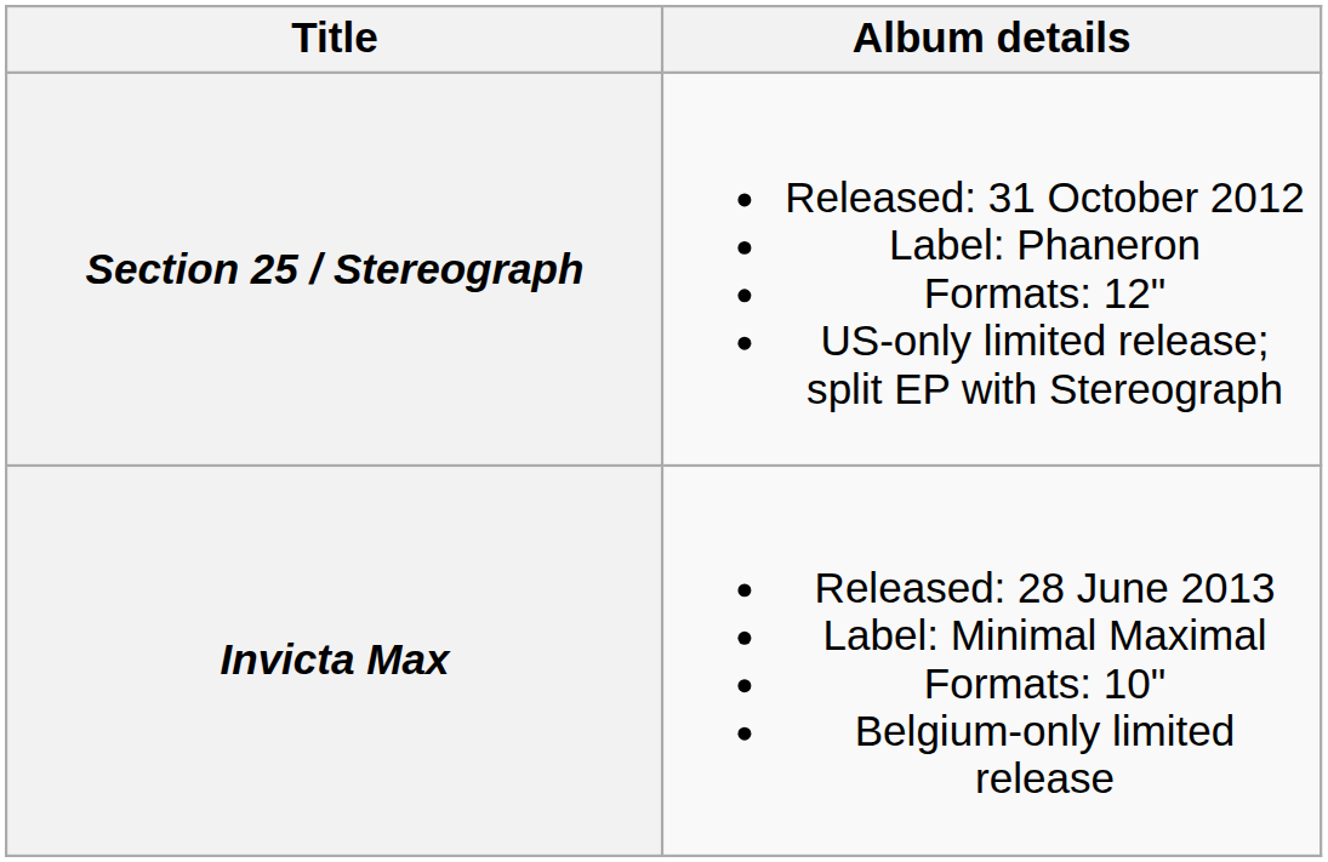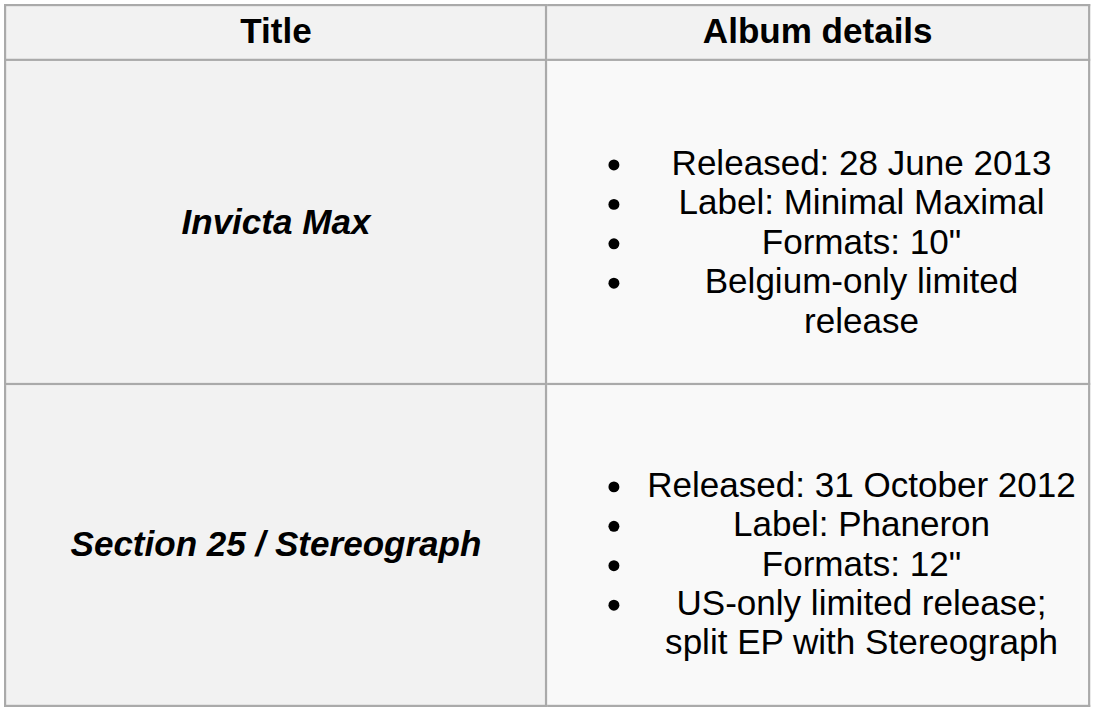 <table class="wikitable plainrowheaders" style="text-align:center;">
 <tr>
 <th scope="col" style="width:15em;">Title</th>
 <th scope="col" style="width:15em;">Album details</th>
 </tr>
 <tr>
+<th scope="row"><em>Invicta Max</em></th>
+<td><br><ul><li>Released: 28 June 2013</li><li>Label: Minimal Maximal</li><li>Formats: 10"</li><li>Belgium-only limited release</li></ul></td>
+</tr>
+<tr>
 <th scope="row"><em>Section 25 / Stereograph</em></th>
 <td><br><ul><li>Released: 31 October 2012</li><li>Label: Phaneron</li><li>Formats: 12"</li><li>US-only limited release; split EP with Stereograph</li></ul></td>
 </tr>
-<tr>
-<th scope="row"><em>Invicta Max</em></th>
-<td><br><ul><li>Released: 28 June 2013</li><li>Label: Minimal Maximal</li><li>Formats: 10"</li><li>Belgium-only limited release</li></ul></td>
-</tr>
 </table>
